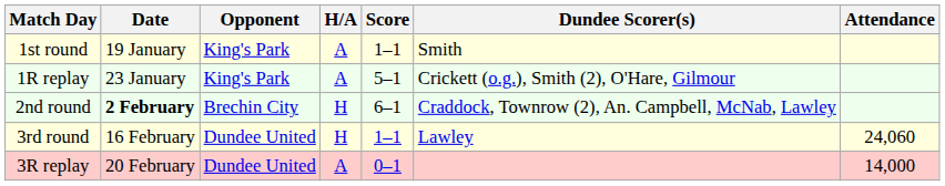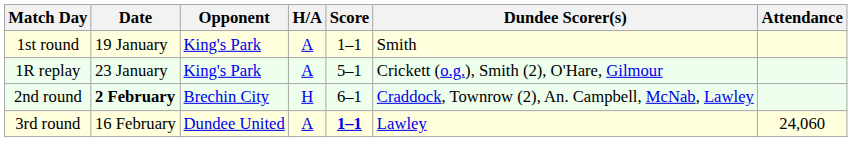 <table class="wikitable" style="text-align:center">
 <tr>
 <th>Match Day</th>
 <th>Date</th>
 <th>Opponent</th>
 <th>H/A</th>
 <th>Score</th>
 <th>Dundee Scorer(s)</th>
 <th>Attendance</th>
 </tr>
 <tr bgcolor="#FFFFDD">
 <td>1st round</td>
 <td align="left">19 January</td>
 <td align="left"><a href='#'>King's Park</a></td>
 <td><a href='#'>A</a></td>
 <td>1–1</td>
 <td align="left">Smith</td>
 <td></td>
 </tr>
 <tr bgcolor="#EEFFEE">
 <td>1R replay</td>
 <td align="left">23 January</td>
 <td align="left"><a href='#'>King's Park</a></td>
 <td><a href='#'>A</a></td>
 <td>5–1</td>
 <td align="left">Crickett (<a href='#'>o.g.</a>), Smith (2), O'Hare, <a href='#'>Gilmour</a></td>
 <td></td>
 </tr>
 <tr bgcolor="#EEFFEE">
 <td>2nd round</td>
 <td align="left"><strong>2 February</strong></td>
 <td align="left"><a href='#'>Brechin City</a></td>
 <td><a href='#'>H</a></td>
 <td>6–1</td>
 <td align="left"><a href='#'>Craddock</a>, Townrow (2), An. Campbell, <a href='#'>McNab</a>, <a href='#'>Lawley</a></td>
 <td></td>
 </tr>
 <tr bgcolor="#FFFFDD">
 <td>3rd round</td>
 <td align="left">16 February</td>
 <td align="left"><a href='#'>Dundee United</a></td>
-<td><a href='#'>H</a></td>
-<td><a href='#'>1–1</a></td>
+<td><a href='#'>A</a></td>
+<td><strong><a href='#'>1–1</a></strong></td>
 <td align="left"><a href='#'>Lawley</a></td>
 <td>24,060</td>
 </tr>
-<tr bgcolor="#FFCCCC">
-<td>3R replay</td>
-<td align="left">20 February</td>
-<td align="left"><a href='#'>Dundee United</a></td>
-<td><a href='#'>A</a></td>
-<td><a href='#'>0–1</a></td>
-<td align="left"></td>
-<td>14,000</td>
-</tr>
 </table>
